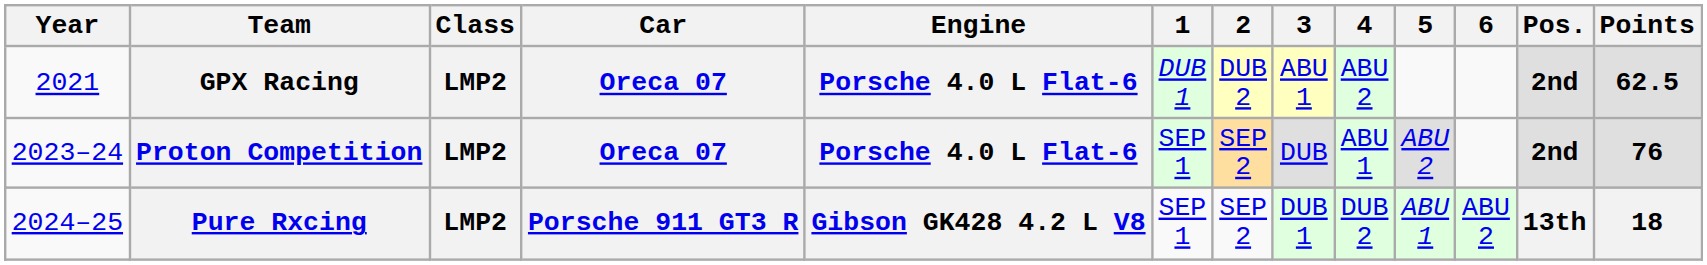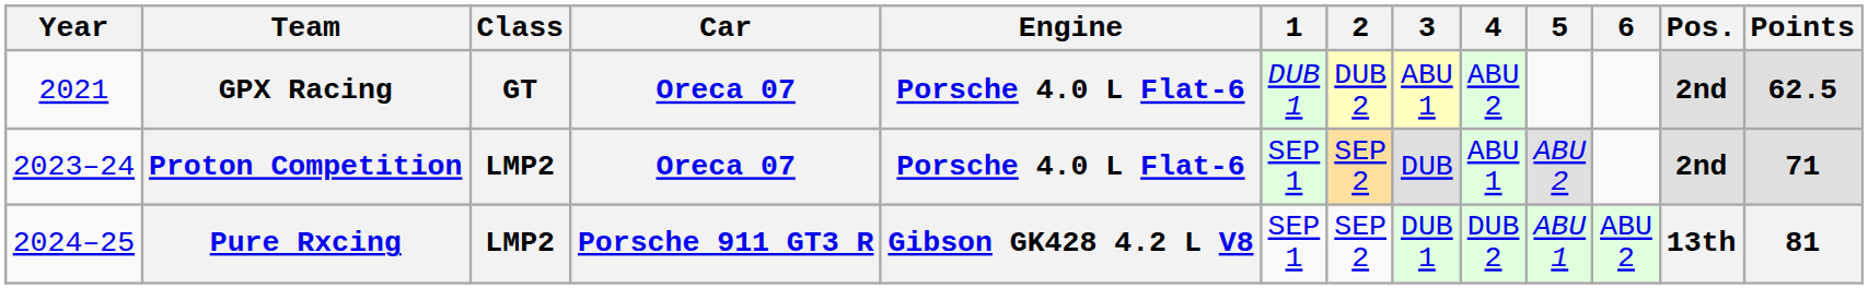 <table class="wikitable" style="text-align:center; font-size:85%">
 <tr>
 <th>Year</th>
 <th>Team</th>
 <th>Class</th>
 <th>Car</th>
 <th>Engine</th>
 <th>1</th>
 <th>2</th>
 <th>3</th>
 <th>4</th>
 <th>5</th>
 <th>6</th>
 <th>Pos.</th>
 <th>Points</th>
 </tr>
 <tr>
 <td><a href='#'>2021</a></td>
 <th nowrap>GPX Racing</th>
-<th>LMP2</th>
+<th>GT</th>
 <th nowrap><a href='#'>Oreca 07</a></th>
 <th nowrap><a href='#'>Porsche</a> 4.0 L <a href='#'>Flat-6</a></th>
 <td style="background:#DFFFDF;"><em><a href='#'>DUB<br>1</a></em><br></td>
 <td style="background:#FFFFBF;"><a href='#'>DUB<br>2</a><br></td>
 <td style="background:#FFFFBF;"><a href='#'>ABU<br>1</a><br></td>
 <td style="background:#DFFFDF;"><a href='#'>ABU<br>2</a><br></td>
 <td></td>
 <td></td>
 <th style="background:#DFDFDF;">2nd</th>
 <th style="background:#DFDFDF;">62.5</th>
 </tr>
 <tr>
 <td nowrap><a href='#'>2023–24</a></td>
 <th nowrap><a href='#'>Proton Competition</a></th>
 <th>LMP2</th>
 <th nowrap><a href='#'>Oreca 07</a></th>
 <th nowrap><a href='#'>Porsche</a> 4.0 L <a href='#'>Flat-6</a></th>
 <td style="background:#DFFFDF;"><a href='#'>SEP<br>1</a><br></td>
 <td style="background:#FFDF9F;"><a href='#'>SEP<br>2</a><br></td>
 <td style="background:#DFDFDF;"><a href='#'>DUB</a><br></td>
 <td style="background:#DFFFDF;"><a href='#'>ABU<br>1</a><br></td>
 <td style="background:#DFDFDF;"><em><a href='#'>ABU<br>2</a></em><br></td>
 <td></td>
 <th style="background:#DFDFDF;">2nd</th>
-<th style="background:#DFDFDF;">76</th>
+<th style="background:#DFDFDF;">71</th>
 </tr>
 <tr>
 <td nowrap><a href='#'>2024–25</a></td>
 <th nowrap><a href='#'>Pure Rxcing</a></th>
 <th>LMP2</th>
 <th nowrap><a href='#'>Porsche 911 GT3 R</a></th>
 <th nowrap><a href='#'>Gibson</a> GK428 4.2 L <a href='#'>V8</a></th>
 <td style="background:#;"><a href='#'>SEP<br>1</a></td>
 <td style="background:#;"><a href='#'>SEP<br>2</a></td>
 <td style="background:#DFFFDF;"><a href='#'>DUB<br>1</a><br></td>
 <td style="background:#DFFFDF;"><a href='#'>DUB<br>2</a><br></td>
 <td style="background:#DFFFDF;"><em><a href='#'>ABU<br>1</a></em><br></td>
 <td style="background:#DFFFDF;"><a href='#'>ABU<br>2</a><br></td>
 <th>13th</th>
-<th>18</th>
+<th>81</th>
 </tr>
 </table>
